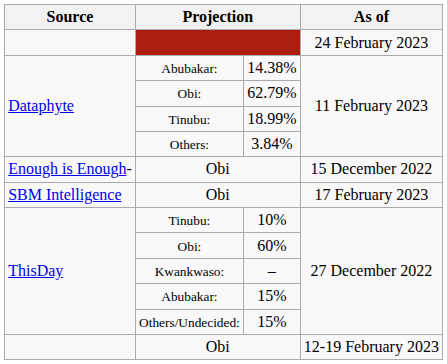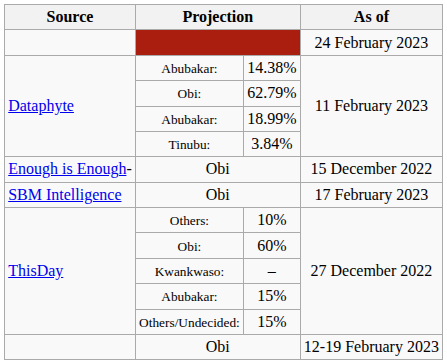 <table class="wikitable" style="text-align:center">
 <tr>
 <th>Source</th>
 <th colspan=2>Projection</th>
 <th>As of</th>
 </tr>
 <tr>
 <td align="left"></td>
 <td colspan=2 bgcolor=#a91e0e></td>
 <td>24 February 2023</td>
 </tr>
 <tr>
 <td rowspan=5 align="left"><a href='#'>Dataphyte</a></td>
 </tr>
 <tr>
 <td><small>Abubakar:</small></td>
 <td>14.38%</td>
 <td rowspan=4>11 February 2023</td>
 </tr>
 <tr>
 <td><small>Obi:</small></td>
 <td>62.79%</td>
 </tr>
 <tr>
-<td><small>Tinubu:</small></td>
+<td><small>Abubakar:</small></td>
 <td>18.99%</td>
 </tr>
 <tr>
-<td><small>Others:</small></td>
+<td><small>Tinubu:</small></td>
 <td>3.84%</td>
 </tr>
 <tr>
 <td align="left"><a href='#'>Enough is Enough</a>-<br></td>
 <td colspan=2 >Obi</td>
 <td>15 December 2022</td>
 </tr>
 <tr>
 <td align="left"><a href='#'>SBM Intelligence</a></td>
 <td colspan=2 >Obi</td>
 <td>17 February 2023</td>
 </tr>
 <tr>
 <td rowspan=6 align="left"><a href='#'>ThisDay</a></td>
 </tr>
 <tr>
-<td><small>Tinubu:</small></td>
+<td><small>Others:</small></td>
 <td>10%</td>
 <td rowspan=5>27 December 2022</td>
 </tr>
 <tr>
 <td><small>Obi:</small></td>
 <td>60%</td>
 </tr>
 <tr>
 <td><small>Kwankwaso:</small></td>
 <td>–</td>
 </tr>
 <tr>
 <td><small>Abubakar:</small></td>
 <td>15%</td>
 </tr>
 <tr>
 <td><small>Others/Undecided:</small></td>
 <td>15%</td>
 </tr>
 <tr>
 <td align="left"></td>
 <td colspan=2 >Obi</td>
 <td>12-19 February 2023</td>
 </tr>
 <tr>
 </tr>
 </table>
